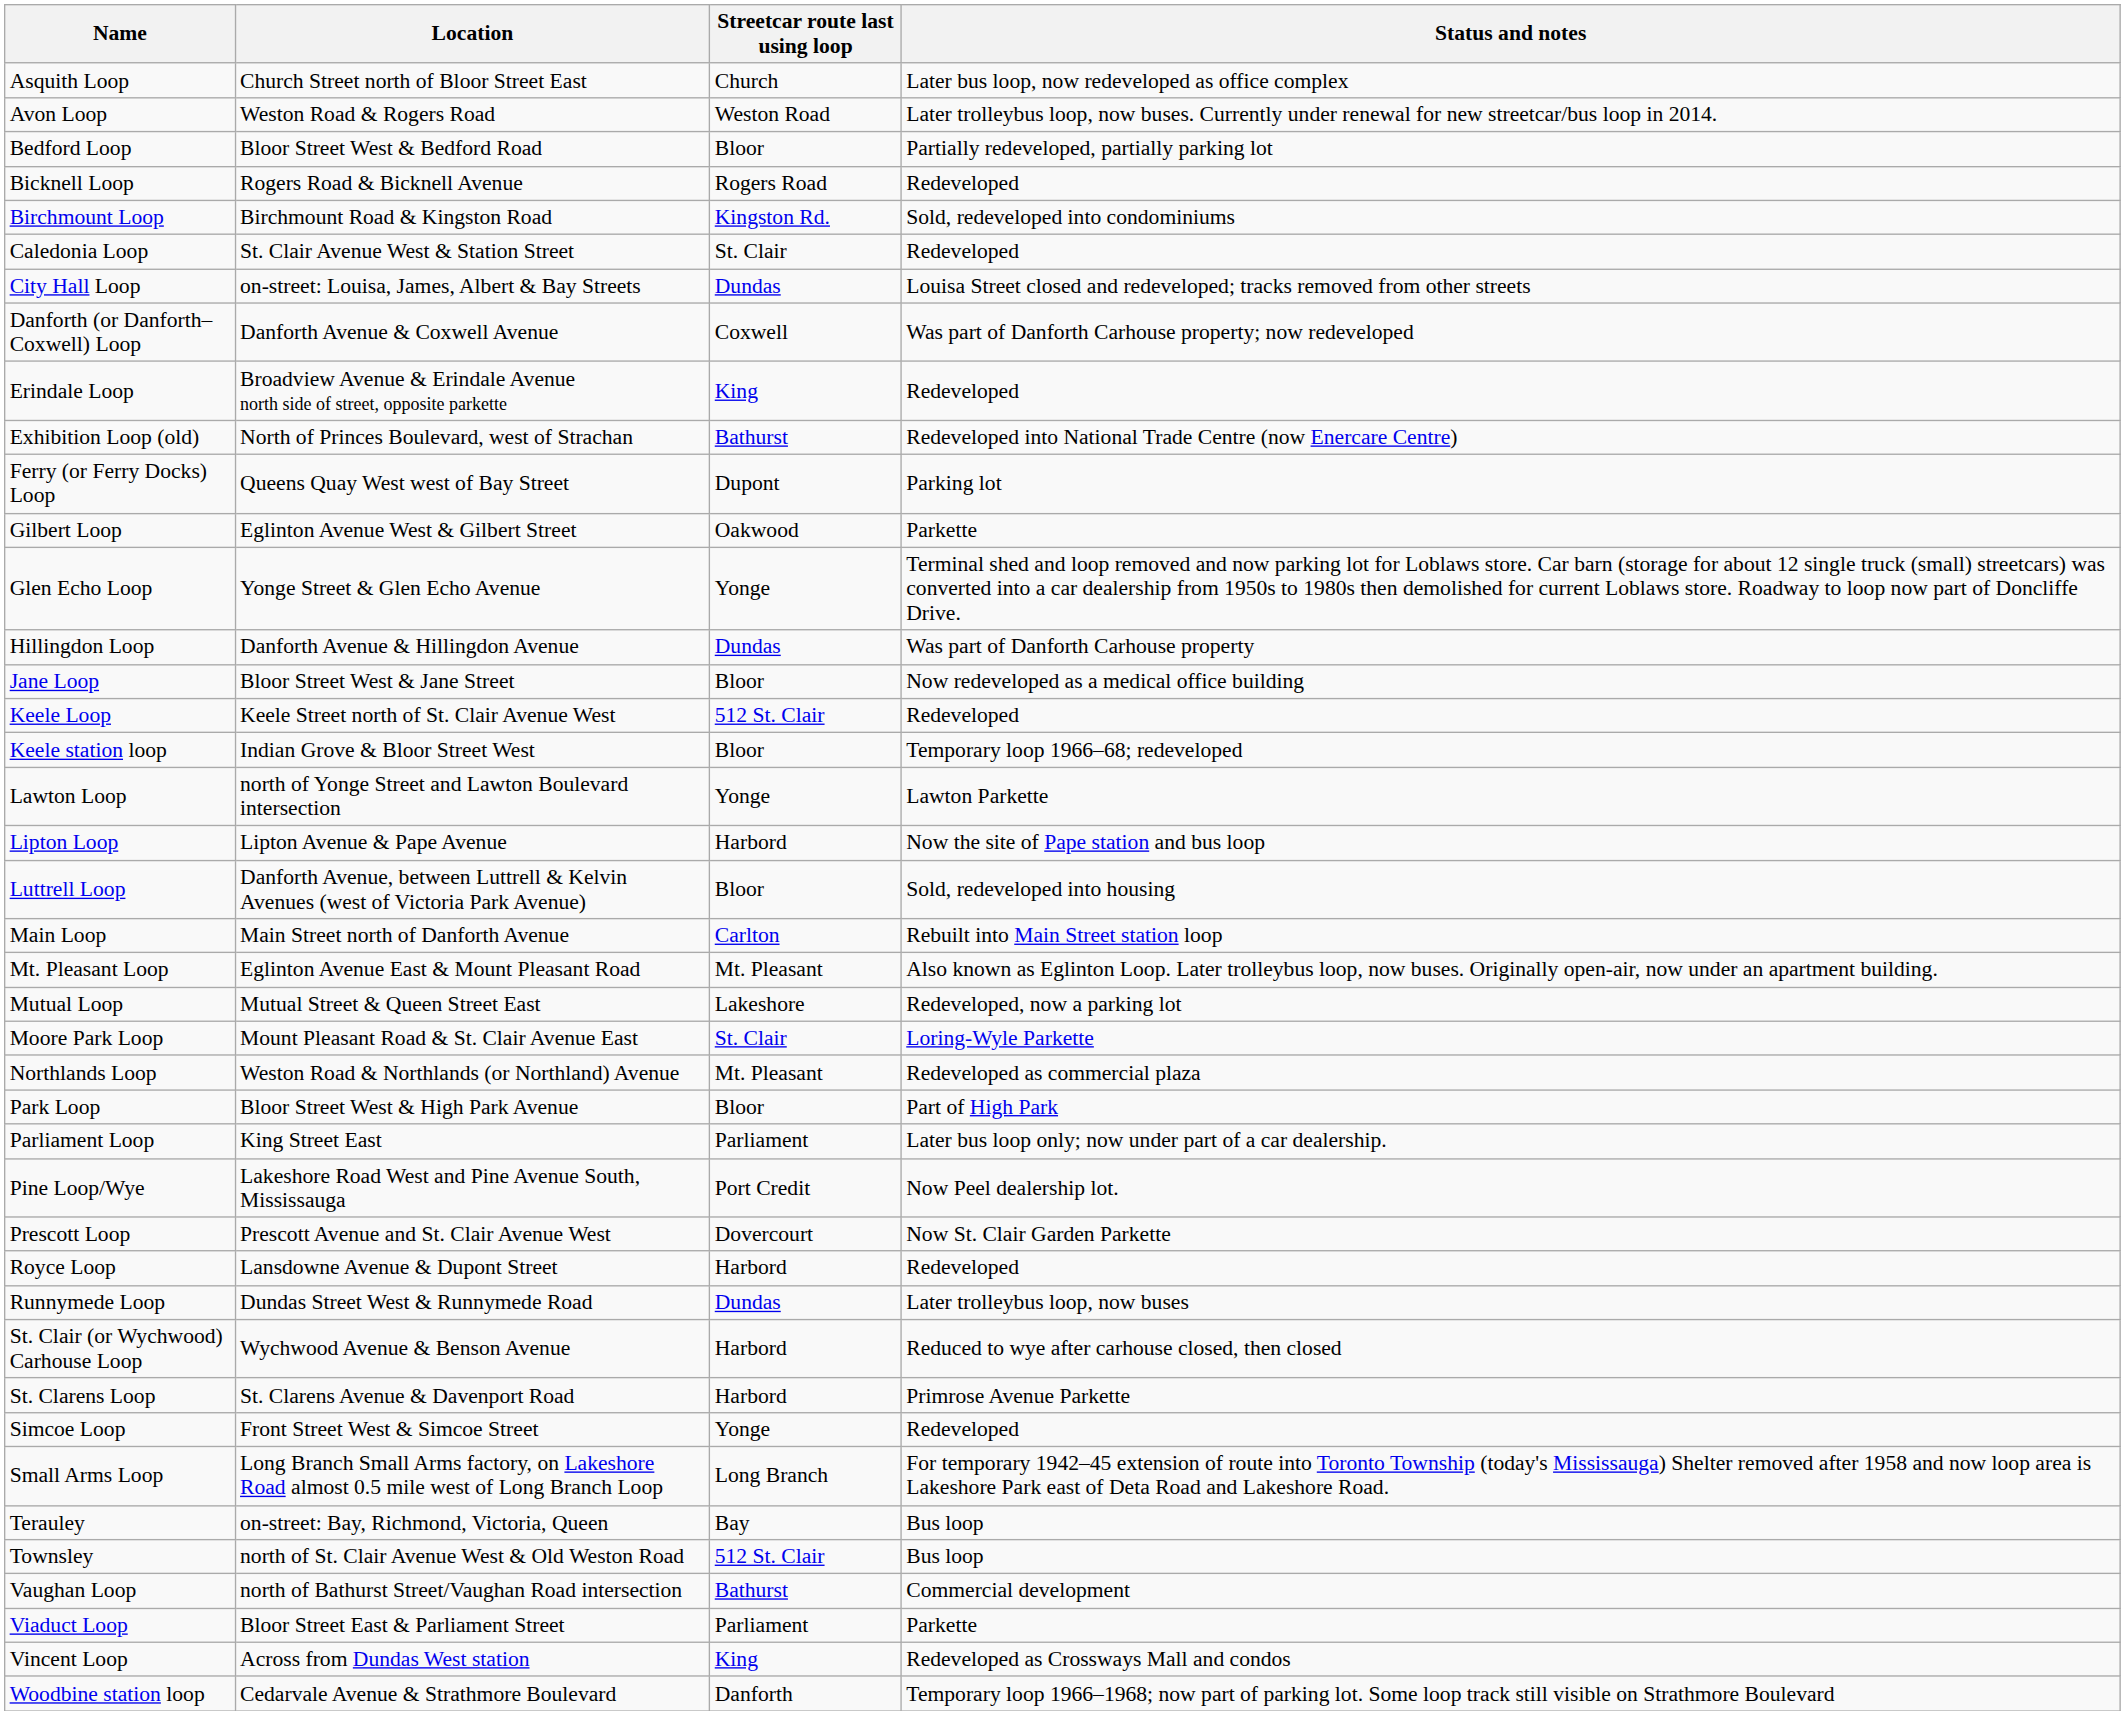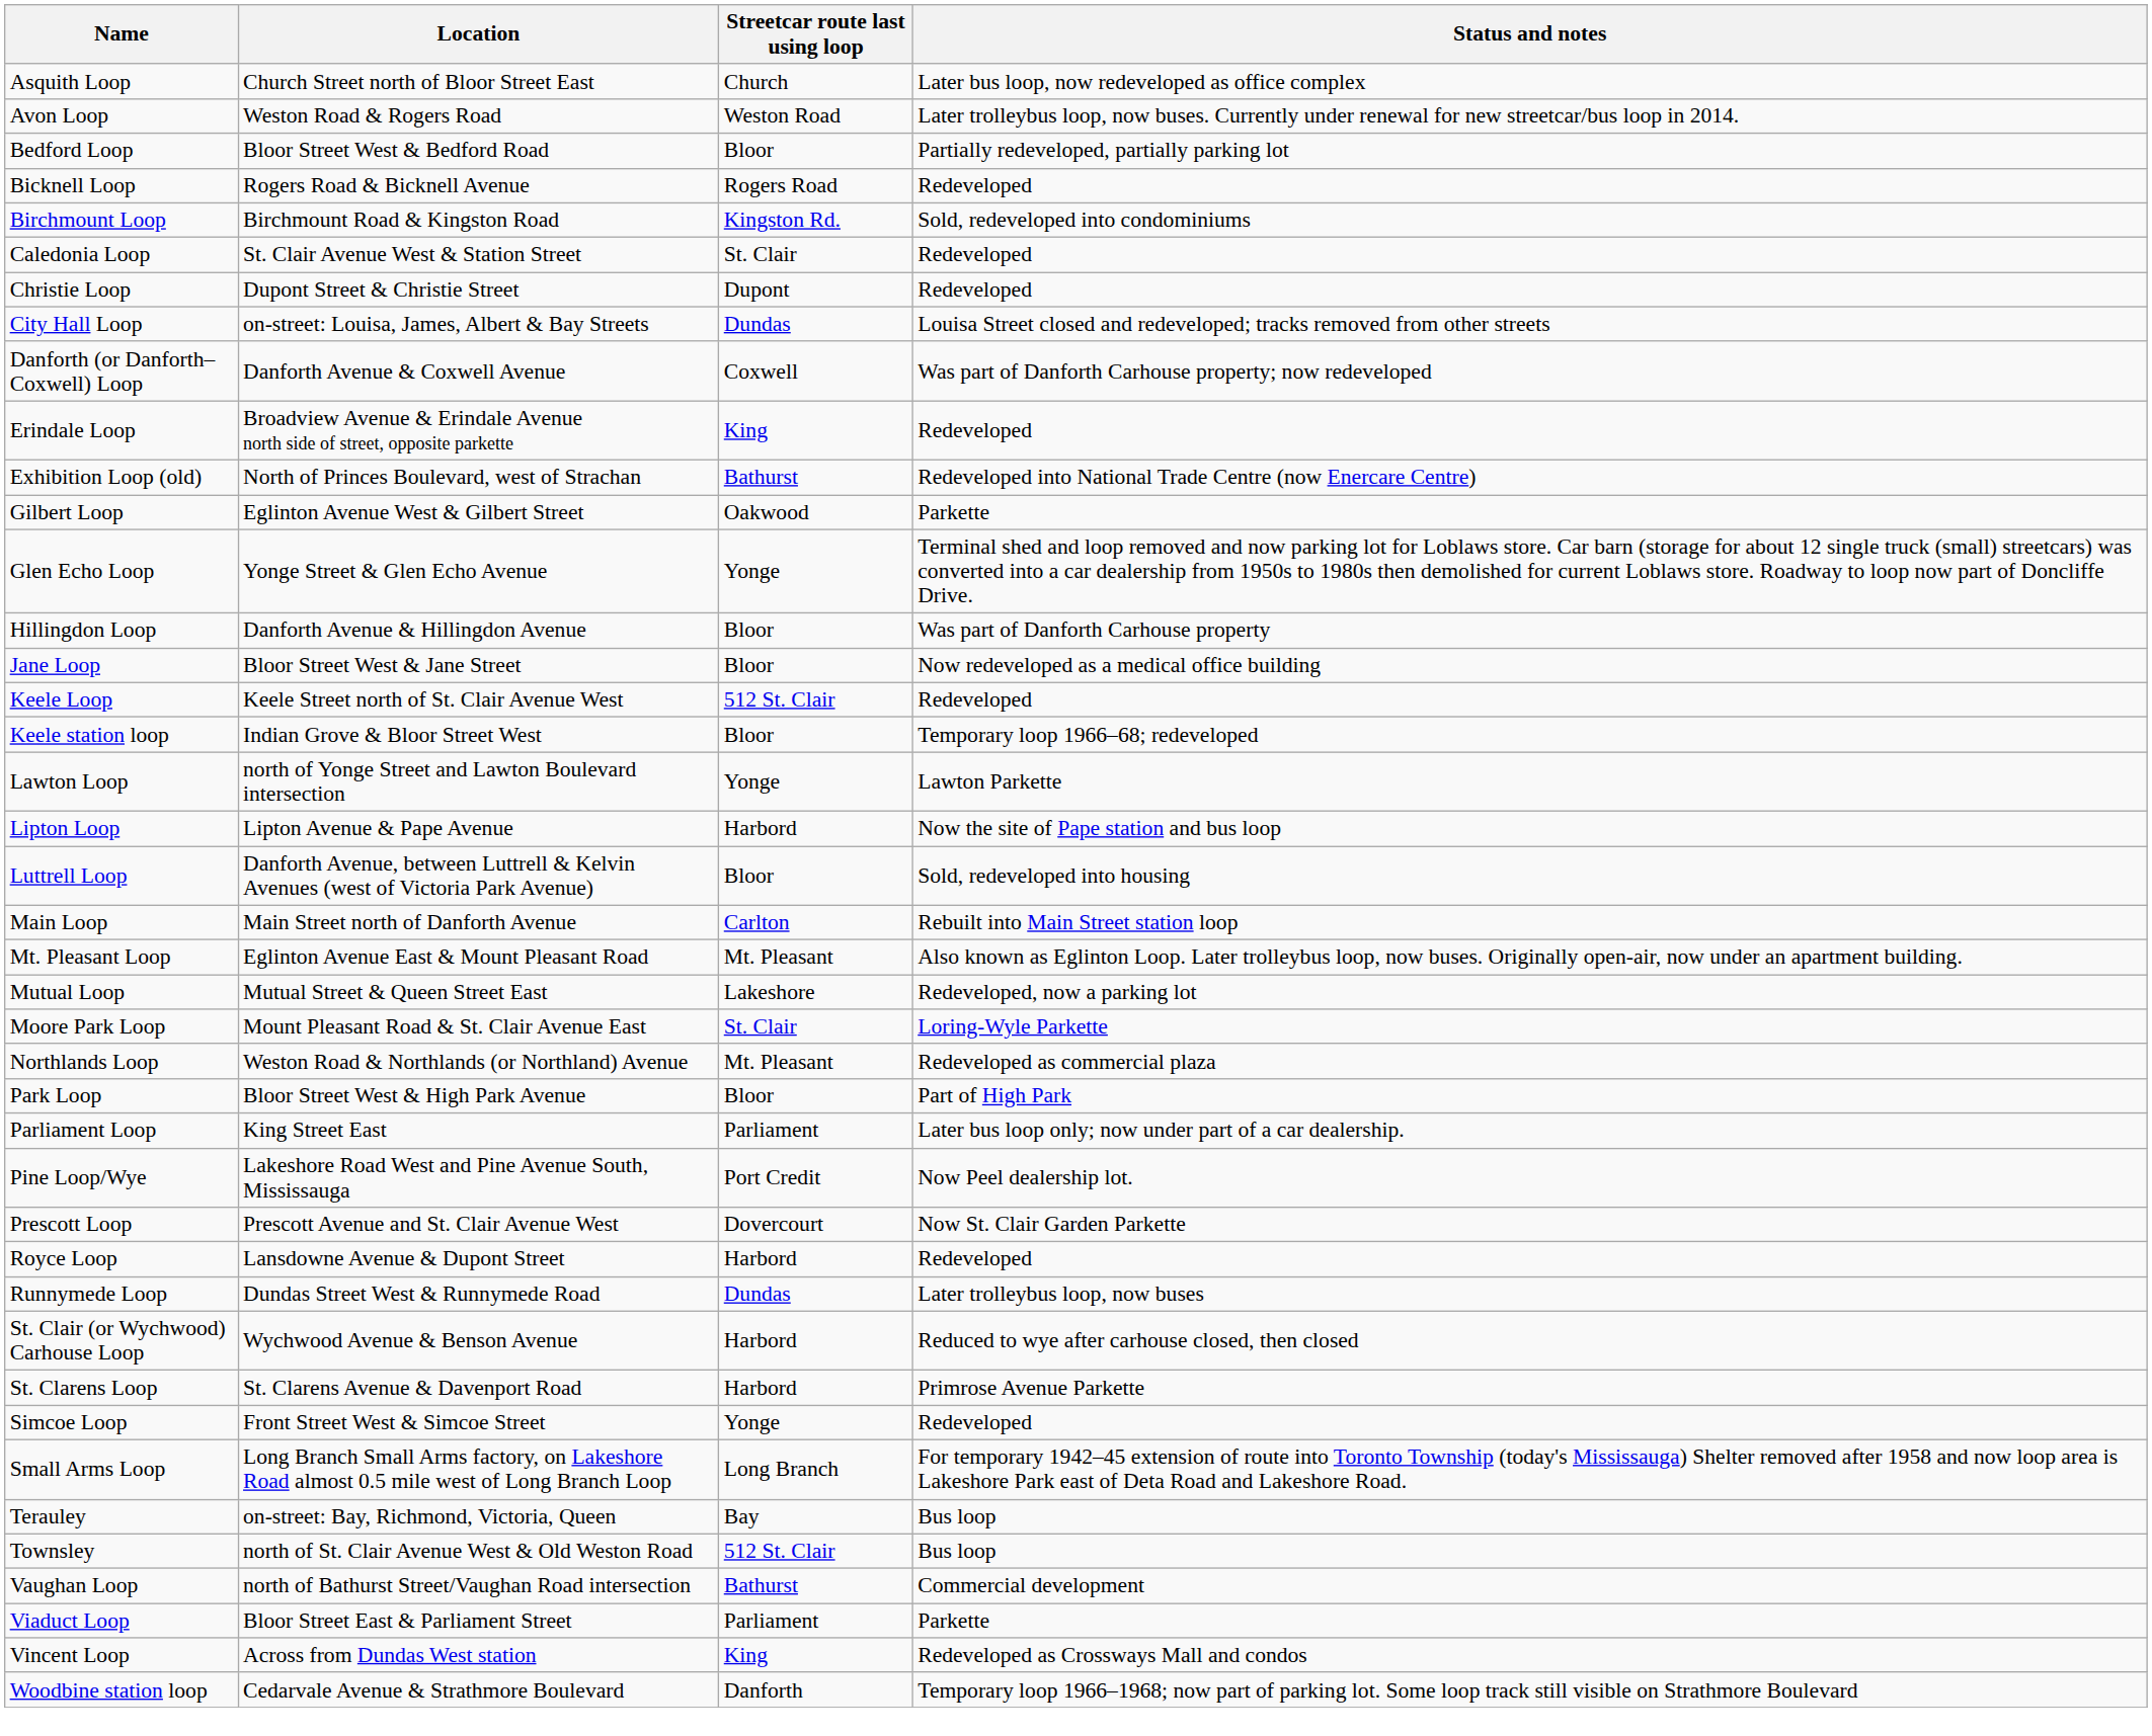 <table class=wikitable>
 <tr>
 <th>Name</th>
 <th>Location</th>
 <th>Streetcar route last using loop</th>
 <th>Status and notes</th>
 </tr>
 <tr>
 <td>Asquith Loop</td>
 <td>Church Street north of Bloor Street East</td>
 <td>Church</td>
 <td>Later bus loop, now redeveloped as office complex</td>
 </tr>
 <tr>
 <td>Avon Loop</td>
 <td>Weston Road & Rogers Road</td>
 <td>Weston Road</td>
 <td>Later trolleybus loop, now buses. Currently under renewal for new streetcar/bus loop in 2014.</td>
 </tr>
 <tr>
 <td>Bedford Loop</td>
 <td>Bloor Street West & Bedford Road</td>
 <td>Bloor</td>
 <td>Partially redeveloped, partially parking lot</td>
 </tr>
 <tr>
 <td>Bicknell Loop</td>
 <td>Rogers Road & Bicknell Avenue</td>
 <td>Rogers Road</td>
 <td>Redeveloped</td>
 </tr>
 <tr>
 <td><a href='#'>Birchmount Loop</a></td>
 <td>Birchmount Road & Kingston Road</td>
 <td><a href='#'>Kingston Rd.</a></td>
 <td>Sold, redeveloped into condominiums</td>
 </tr>
 <tr>
 <td>Caledonia Loop</td>
 <td>St. Clair Avenue West & Station Street</td>
 <td>St. Clair</td>
 <td>Redeveloped</td>
 </tr>
 <tr>
+<td>Christie Loop</td>
+<td>Dupont Street & Christie Street</td>
+<td>Dupont</td>
+<td>Redeveloped</td>
+</tr>
+<tr>
 <td><a href='#'>City Hall</a> Loop</td>
 <td>on-street: Louisa, James, Albert & Bay Streets</td>
 <td><a href='#'>Dundas</a></td>
 <td>Louisa Street closed and redeveloped; tracks removed from other streets</td>
 </tr>
 <tr>
 <td>Danforth (or Danforth–Coxwell) Loop</td>
 <td>Danforth Avenue & Coxwell Avenue</td>
 <td>Coxwell</td>
 <td>Was part of Danforth Carhouse property; now redeveloped</td>
 </tr>
 <tr>
 <td>Erindale Loop</td>
 <td>Broadview Avenue & Erindale Avenue<br><small>north side of street, opposite parkette</small></td>
 <td><a href='#'>King</a></td>
 <td>Redeveloped</td>
 </tr>
 <tr>
 <td>Exhibition Loop (old)</td>
 <td>North of Princes Boulevard,  west of Strachan</td>
 <td><a href='#'>Bathurst</a></td>
 <td>Redeveloped into National Trade Centre (now <a href='#'>Enercare Centre</a>)</td>
 </tr>
 <tr>
-<td>Ferry (or Ferry Docks) Loop</td>
-<td>Queens Quay West west of Bay Street</td>
-<td>Dupont</td>
-<td>Parking lot</td>
-</tr>
-<tr>
 <td>Gilbert Loop</td>
 <td>Eglinton Avenue West & Gilbert Street</td>
 <td>Oakwood</td>
 <td>Parkette</td>
 </tr>
 <tr>
 <td>Glen Echo Loop</td>
 <td>Yonge Street & Glen Echo Avenue</td>
 <td>Yonge</td>
 <td>Terminal shed and loop removed and now parking lot for Loblaws store. Car barn (storage for about 12 single truck (small) streetcars) was converted into a car dealership from 1950s to 1980s then demolished for current Loblaws store. Roadway to loop now part of Doncliffe Drive.</td>
 </tr>
 <tr>
 <td>Hillingdon Loop</td>
 <td>Danforth Avenue & Hillingdon Avenue</td>
-<td><a href='#'>Dundas</a></td>
+<td>Bloor</td>
 <td>Was part of Danforth Carhouse property</td>
 </tr>
 <tr>
 <td><a href='#'>Jane Loop</a></td>
 <td>Bloor Street West & Jane Street</td>
 <td>Bloor</td>
 <td>Now redeveloped as a medical office building</td>
 </tr>
 <tr>
 <td><a href='#'>Keele Loop</a></td>
 <td>Keele Street north of St. Clair Avenue West</td>
 <td><a href='#'>512 St. Clair</a></td>
 <td>Redeveloped</td>
 </tr>
 <tr>
 <td><a href='#'>Keele station</a> loop</td>
 <td>Indian Grove & Bloor Street West</td>
 <td>Bloor</td>
 <td>Temporary loop 1966–68; redeveloped</td>
 </tr>
 <tr>
 <td>Lawton Loop</td>
 <td>north of Yonge Street and Lawton Boulevard intersection</td>
 <td>Yonge</td>
 <td>Lawton Parkette</td>
 </tr>
 <tr>
 <td><a href='#'>Lipton Loop</a></td>
 <td>Lipton Avenue & Pape Avenue</td>
 <td>Harbord</td>
 <td>Now the site of <a href='#'>Pape station</a> and bus loop</td>
 </tr>
 <tr>
 <td><a href='#'>Luttrell Loop</a></td>
 <td>Danforth Avenue, between Luttrell & Kelvin Avenues (west of Victoria Park Avenue)</td>
 <td>Bloor</td>
 <td>Sold, redeveloped into housing</td>
 </tr>
 <tr>
 <td>Main Loop</td>
 <td>Main Street north of Danforth Avenue</td>
 <td><a href='#'>Carlton</a></td>
 <td>Rebuilt into <a href='#'>Main Street station</a> loop</td>
 </tr>
 <tr>
 <td>Mt. Pleasant Loop</td>
 <td>Eglinton Avenue East & Mount Pleasant Road</td>
 <td>Mt. Pleasant</td>
 <td>Also known as Eglinton Loop. Later trolleybus loop, now buses. Originally open-air, now under an apartment building.</td>
 </tr>
 <tr>
 <td>Mutual Loop</td>
 <td>Mutual Street & Queen Street East</td>
 <td>Lakeshore</td>
 <td>Redeveloped, now a parking lot</td>
 </tr>
 <tr>
 <td>Moore Park Loop</td>
 <td>Mount Pleasant Road & St. Clair Avenue East</td>
 <td><a href='#'>St. Clair</a></td>
 <td><a href='#'>Loring-Wyle Parkette</a></td>
 </tr>
 <tr>
 <td>Northlands Loop</td>
 <td>Weston Road & Northlands (or Northland) Avenue</td>
 <td>Mt. Pleasant</td>
 <td>Redeveloped as commercial plaza</td>
 </tr>
 <tr>
 <td>Park Loop</td>
 <td>Bloor Street West & High Park Avenue</td>
 <td>Bloor</td>
 <td>Part of <a href='#'>High Park</a></td>
 </tr>
 <tr>
 <td>Parliament Loop</td>
 <td>King Street East</td>
 <td>Parliament</td>
 <td>Later bus loop only; now under part of a car dealership.</td>
 </tr>
 <tr>
 <td>Pine Loop/Wye</td>
 <td>Lakeshore Road West and Pine Avenue South, Mississauga</td>
 <td>Port Credit</td>
 <td>Now Peel dealership lot.</td>
 </tr>
 <tr>
 <td>Prescott Loop</td>
 <td>Prescott Avenue and St. Clair Avenue West</td>
 <td>Dovercourt</td>
 <td>Now St. Clair Garden Parkette</td>
 </tr>
 <tr>
 <td>Royce Loop</td>
 <td>Lansdowne Avenue & Dupont Street</td>
 <td>Harbord</td>
 <td>Redeveloped</td>
 </tr>
 <tr>
 <td>Runnymede Loop</td>
 <td>Dundas Street West & Runnymede Road</td>
 <td><a href='#'>Dundas</a></td>
 <td>Later trolleybus loop, now buses</td>
 </tr>
 <tr>
 <td>St. Clair (or Wychwood) Carhouse Loop</td>
 <td>Wychwood Avenue & Benson Avenue</td>
 <td>Harbord</td>
 <td>Reduced to wye after carhouse closed, then closed</td>
 </tr>
 <tr>
 <td>St. Clarens Loop</td>
 <td>St. Clarens Avenue & Davenport Road</td>
 <td>Harbord</td>
 <td>Primrose Avenue Parkette</td>
 </tr>
 <tr>
 <td>Simcoe Loop</td>
 <td>Front Street West & Simcoe Street</td>
 <td>Yonge</td>
 <td>Redeveloped</td>
 </tr>
 <tr>
 <td>Small Arms Loop</td>
 <td>Long Branch Small Arms factory, on <a href='#'>Lakeshore Road</a> almost 0.5 mile west of Long Branch Loop</td>
 <td>Long Branch</td>
 <td>For temporary 1942–45 extension of route into <a href='#'>Toronto Township</a> (today's <a href='#'>Mississauga</a>) Shelter removed after 1958 and now loop area is Lakeshore Park east of Deta Road and Lakeshore Road.</td>
 </tr>
 <tr>
 <td>Terauley</td>
 <td>on-street: Bay, Richmond, Victoria, Queen</td>
 <td>Bay</td>
 <td>Bus loop</td>
 </tr>
 <tr>
 <td>Townsley</td>
 <td>north of St. Clair Avenue West & Old Weston Road</td>
 <td><a href='#'>512 St. Clair</a></td>
 <td>Bus loop</td>
 </tr>
 <tr>
 <td>Vaughan Loop</td>
 <td>north of Bathurst Street/Vaughan Road intersection</td>
 <td><a href='#'>Bathurst</a></td>
 <td>Commercial development</td>
 </tr>
 <tr>
 <td><a href='#'>Viaduct Loop</a></td>
 <td>Bloor Street East & Parliament Street</td>
 <td>Parliament</td>
 <td>Parkette</td>
 </tr>
 <tr>
 <td>Vincent Loop</td>
 <td>Across from <a href='#'>Dundas West station</a></td>
 <td><a href='#'>King</a></td>
 <td>Redeveloped as Crossways Mall and condos</td>
 </tr>
 <tr>
 <td><a href='#'>Woodbine station</a> loop</td>
 <td>Cedarvale Avenue & Strathmore Boulevard</td>
 <td>Danforth</td>
 <td>Temporary loop 1966–1968; now part of parking lot. Some loop track still visible on Strathmore Boulevard</td>
 </tr>
 </table>
